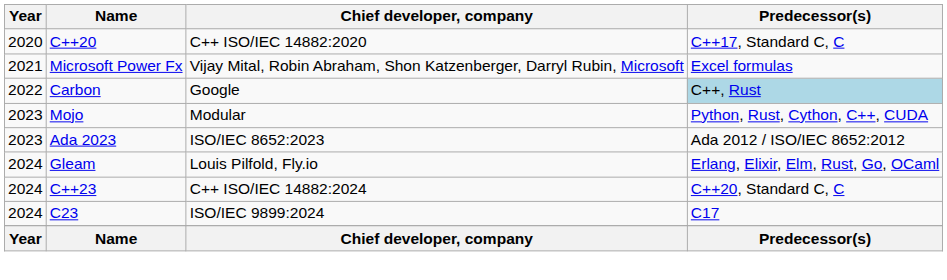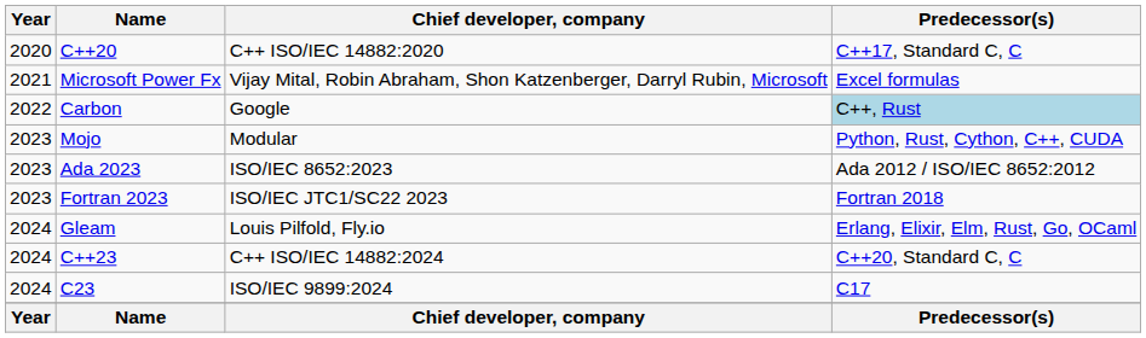 <table class="wikitable sortable">
 <tr>
 <th>Year</th>
 <th>Name</th>
 <th>Chief developer, company</th>
 <th>Predecessor(s)</th>
 </tr>
 <tr>
 <td>2020</td>
 <td><a href='#'>C++20</a></td>
 <td>C++ ISO/IEC 14882:2020</td>
 <td><a href='#'>C++17</a>, Standard C, <a href='#'>C</a></td>
 </tr>
 <tr>
 <td>2021</td>
 <td><a href='#'>Microsoft Power Fx</a></td>
 <td>Vijay Mital, Robin Abraham, Shon Katzenberger, Darryl Rubin, <a href='#'>Microsoft</a></td>
 <td><a href='#'>Excel formulas</a></td>
 </tr>
 <tr>
 <td>2022</td>
 <td><a href='#'>Carbon</a></td>
 <td>Google</td>
 <td style="background: lightblue;">C++, <a href='#'>Rust</a></td>
 </tr>
 <tr>
 <td>2023</td>
 <td><a href='#'>Mojo</a></td>
 <td>Modular</td>
 <td><a href='#'>Python</a>, <a href='#'>Rust</a>, <a href='#'>Cython</a>, <a href='#'>C++</a>, <a href='#'>CUDA</a></td>
 </tr>
 <tr>
 <td>2023</td>
 <td><a href='#'>Ada 2023</a></td>
 <td>ISO/IEC 8652:2023</td>
 <td>Ada 2012 / ISO/IEC 8652:2012</td>
 </tr>
 <tr>
+<td>2023</td>
+<td><a href='#'>Fortran 2023</a></td>
+<td>ISO/IEC JTC1/SC22 2023</td>
+<td><a href='#'>Fortran 2018</a></td>
+</tr>
+<tr>
 <td>2024</td>
 <td><a href='#'>Gleam</a></td>
 <td>Louis Pilfold, Fly.io</td>
 <td><a href='#'>Erlang</a>, <a href='#'>Elixir</a>, <a href='#'>Elm</a>, <a href='#'>Rust</a>, <a href='#'>Go</a>, <a href='#'>OCaml</a></td>
 </tr>
 <tr>
 <td>2024</td>
 <td><a href='#'>C++23</a></td>
 <td>C++ ISO/IEC 14882:2024</td>
 <td><a href='#'>C++20</a>, Standard C, <a href='#'>C</a></td>
 </tr>
 <tr>
 <td>2024</td>
 <td><a href='#'>C23</a></td>
 <td>ISO/IEC 9899:2024</td>
 <td><a href='#'>C17</a></td>
 </tr>
 <tr>
 </tr>
 <tr class="sortbottom">
 <th>Year</th>
 <th>Name</th>
 <th>Chief developer, company</th>
 <th>Predecessor(s)</th>
 </tr>
 </table>
